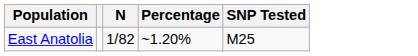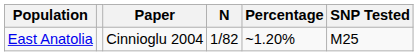 <table class="wikitable">
 <tr>
 <th>Population</th>
 <th></th>
+<th>Paper</th>
 <th>N</th>
 <th>Percentage</th>
 <th>SNP Tested</th>
 </tr>
 <tr>
 <td><a href='#'>East Anatolia</a></td>
 <td></td>
+<td>Cinnioglu 2004</td>
 <td>1/82</td>
 <td>~1.20%</td>
 <td>M25</td>
 </tr>
 </table>
